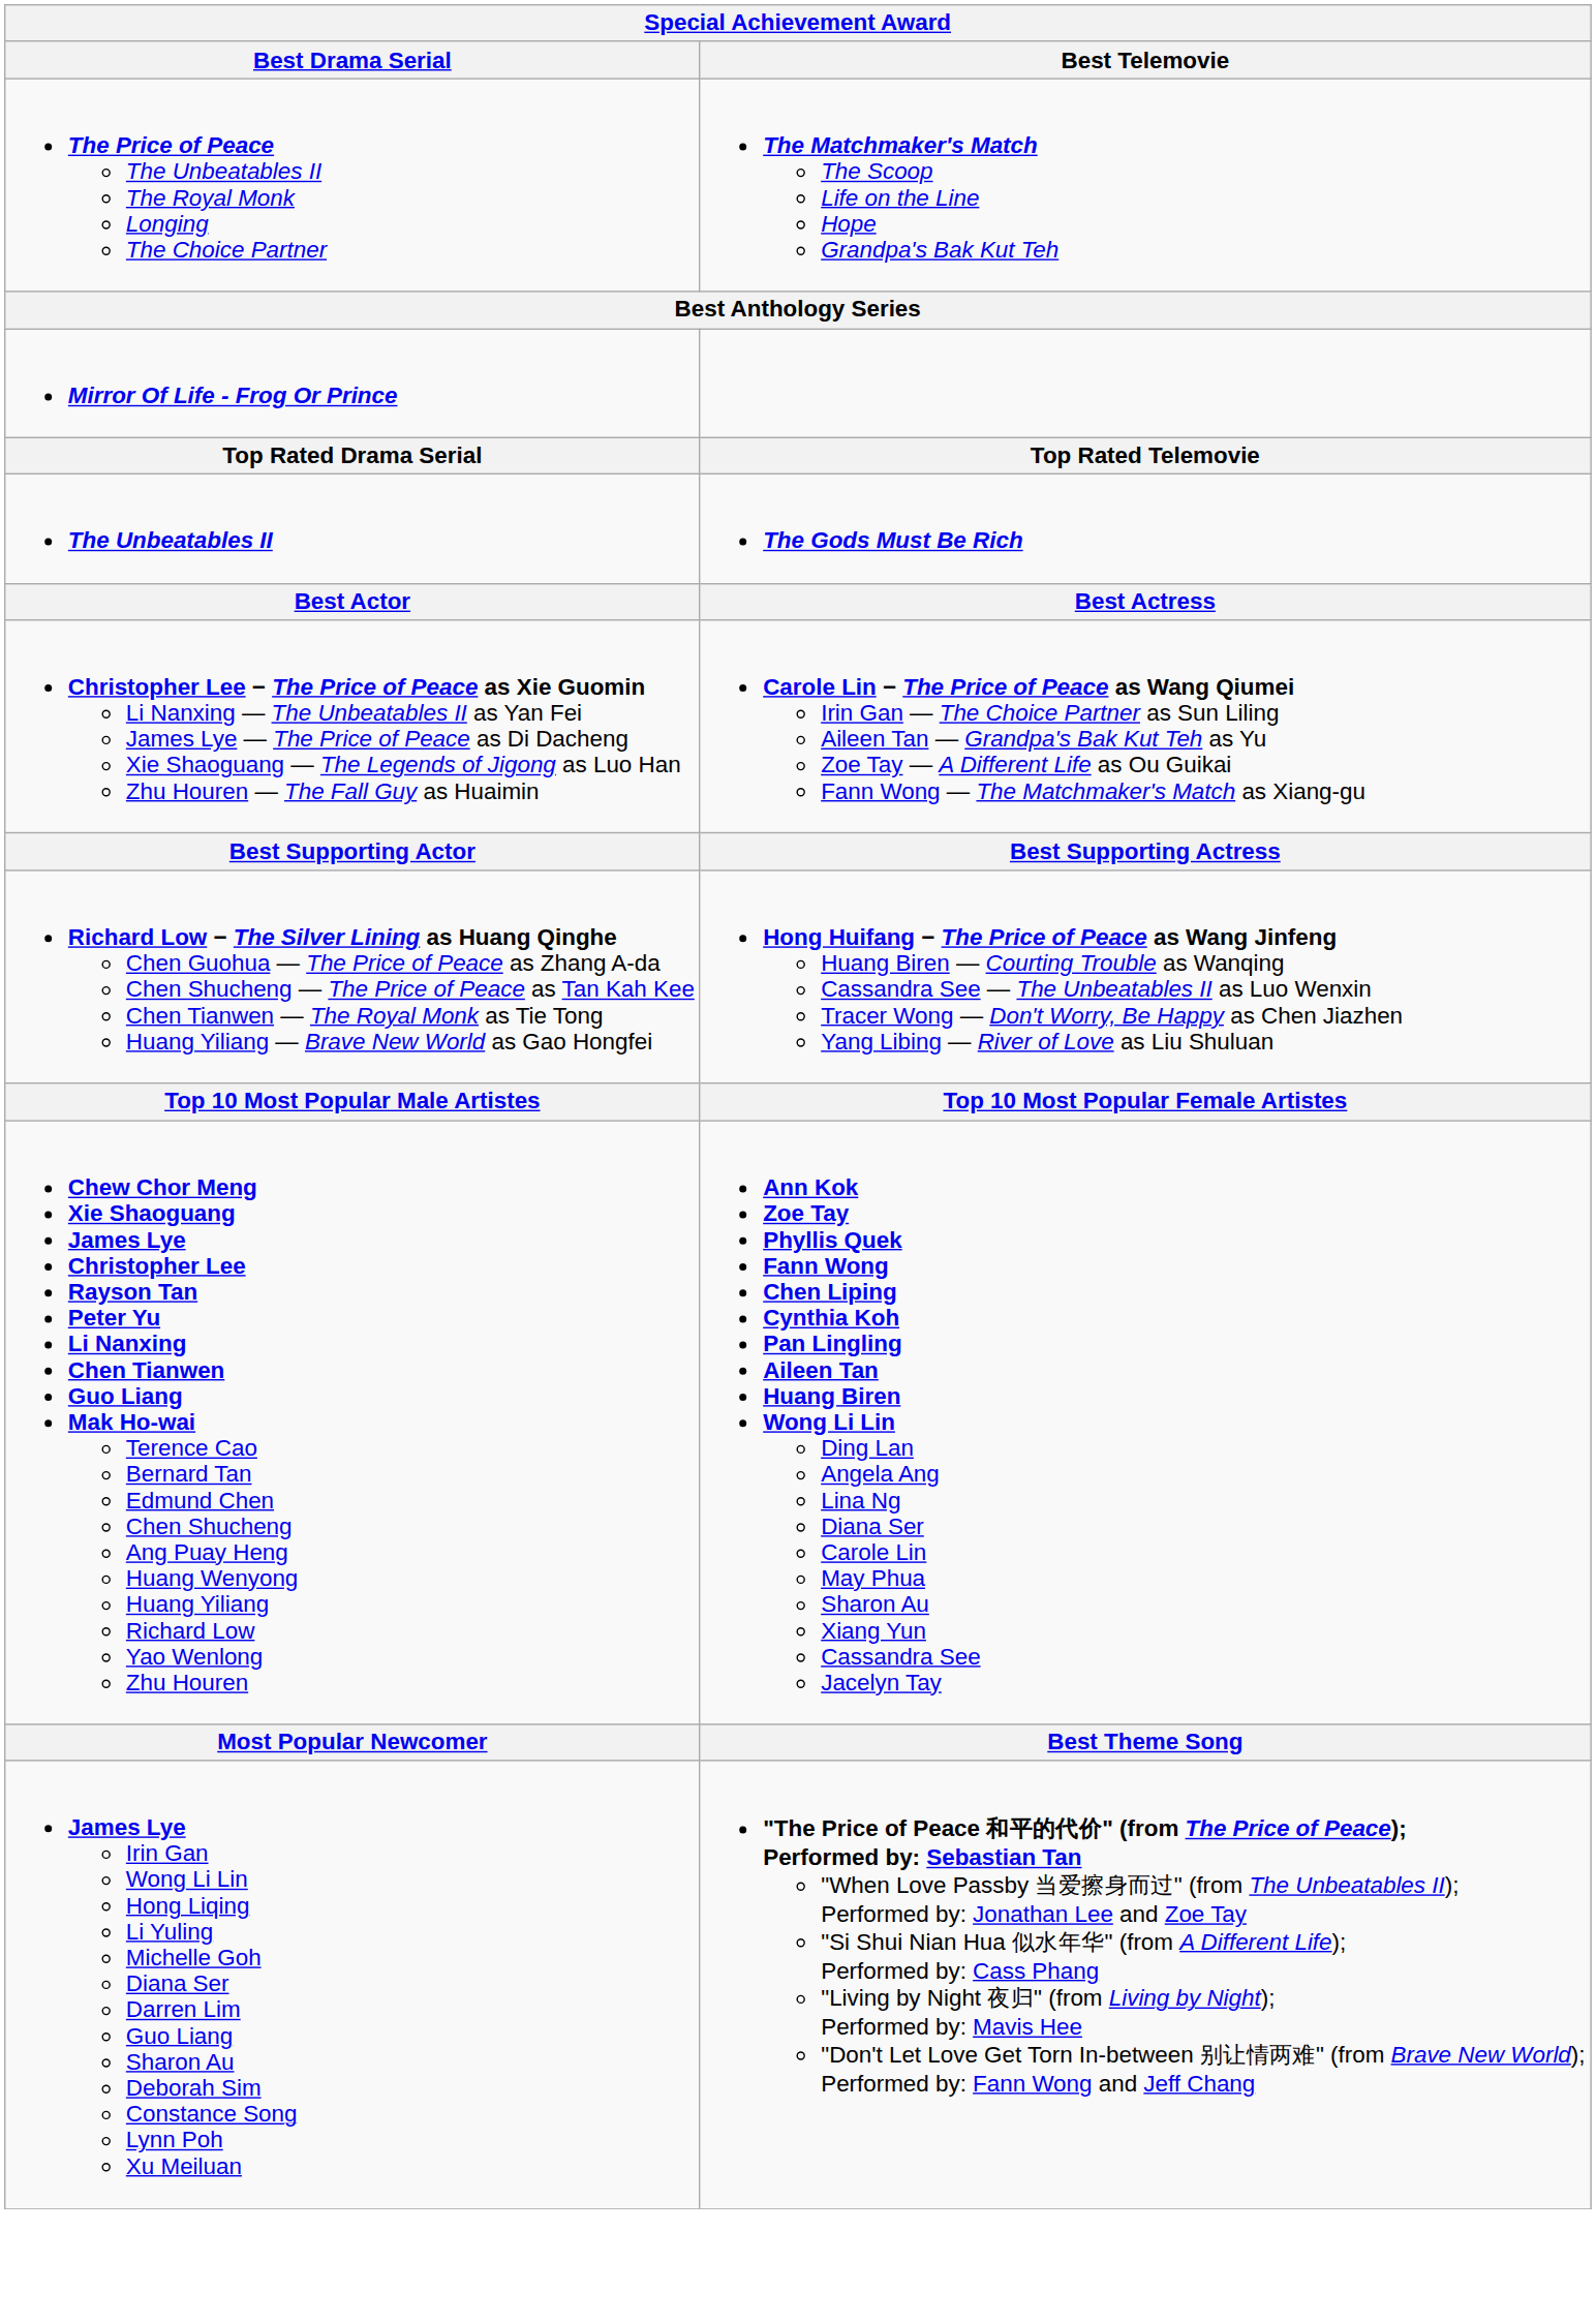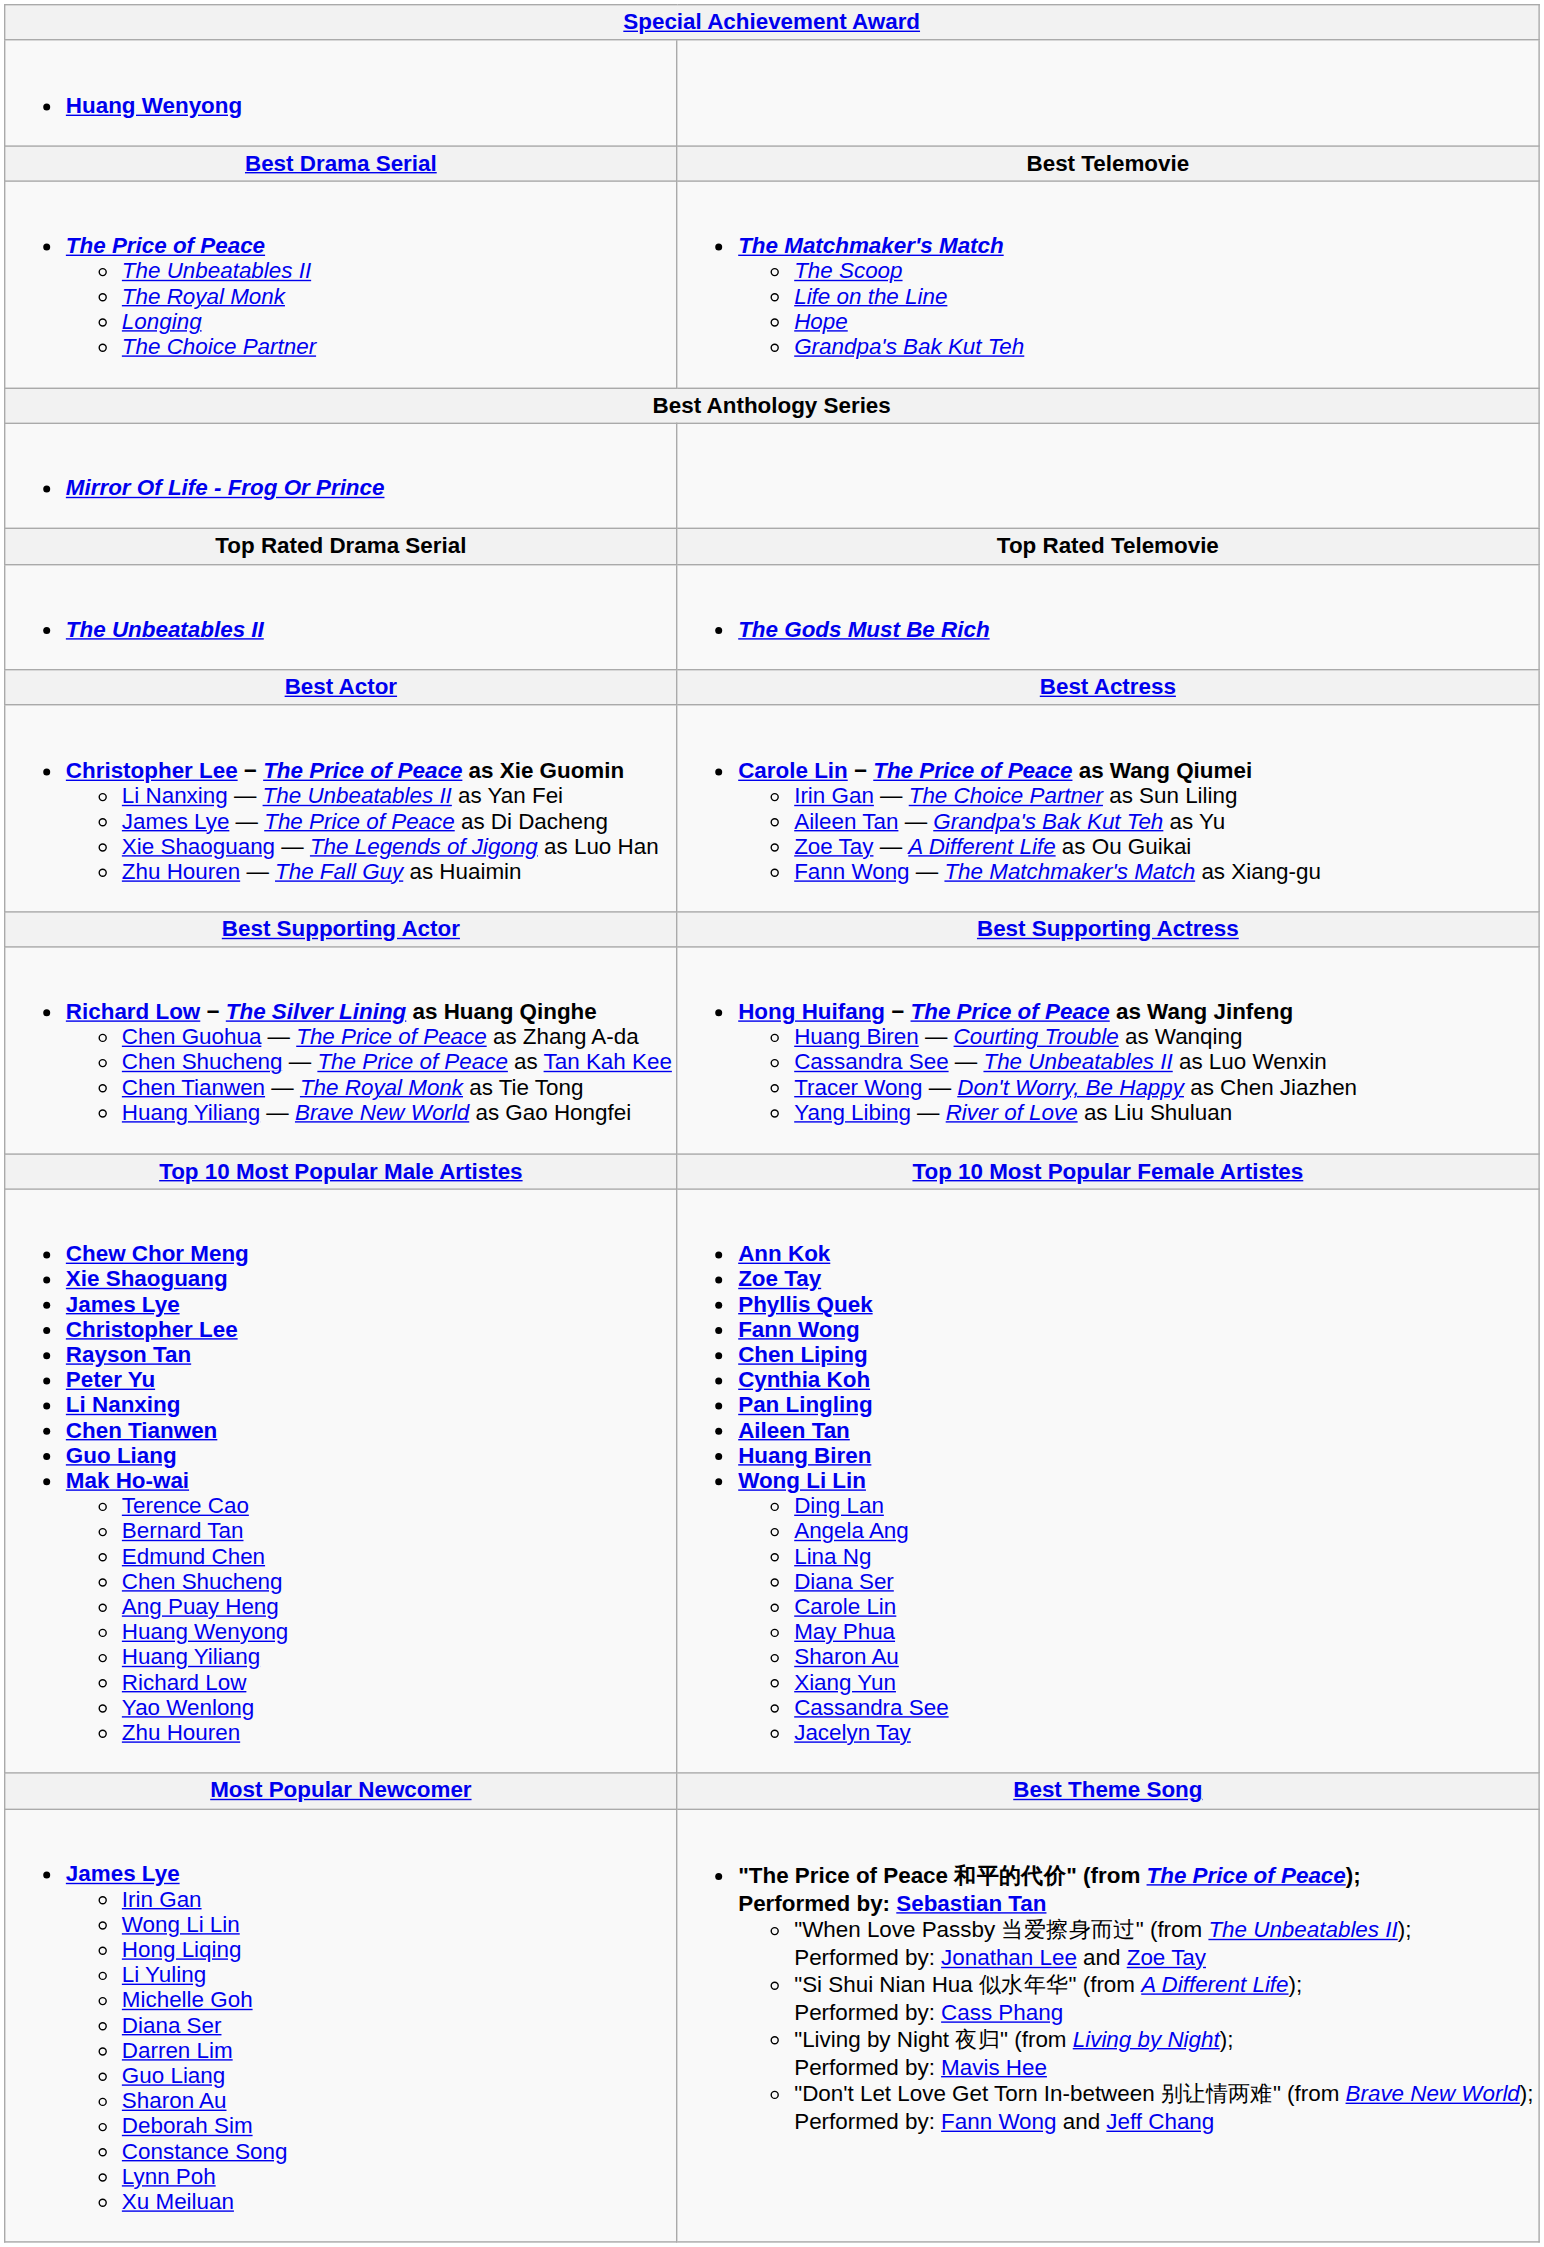 <table class=wikitable style="width=100%">
 <tr>
 <th colspan=2; style="width=50%"><a href='#'>Special Achievement Award</a></th>
+</tr>
+<tr>
+<td valign="top"><br><ul><li><strong><a href='#'>Huang Wenyong</a></strong></li></ul></td>
+<td valign="top"></td>
 </tr>
 <tr>
 <th style="width=50%"><a href='#'>Best Drama Serial</a></th>
 <th style="width=50%">Best Telemovie</th>
 </tr>
 <tr>
 <td valign="top"><br><ul><li><strong><em><a href='#'>The Price of Peace</a></em></strong><ul><li><em><a href='#'>The Unbeatables II</a></em></li><li><em><a href='#'>The Royal Monk</a></em></li><li><em><a href='#'>Longing</a></em></li><li><em><a href='#'>The Choice Partner</a></em></li></ul></li></ul></td>
 <td valign="top"><br><ul><li><strong><em><a href='#'>The Matchmaker's Match</a></em></strong><ul><li><em><a href='#'>The Scoop</a></em></li><li><em><a href='#'>Life on the Line</a></em></li><li><em><a href='#'>Hope</a></em></li><li><em><a href='#'>Grandpa's Bak Kut Teh</a></em></li></ul></li></ul></td>
 </tr>
 <tr>
 <th colspan=2; style="width=50%">Best Anthology Series</th>
 </tr>
 <tr>
 <td valign="top"><br><ul><li><strong><em><a href='#'>Mirror Of Life - Frog Or Prince</a></em></strong></li></ul></td>
 </tr>
 <tr>
 <th style="width=50%">Top Rated Drama Serial</th>
 <th style="width=50%">Top Rated Telemovie</th>
 </tr>
 <tr>
 <td valign="top"><br><ul><li><strong><em><a href='#'>The Unbeatables II</a></em></strong></li></ul></td>
 <td valign="top"><br><ul><li><strong><em><a href='#'>The Gods Must Be Rich</a></em></strong></li></ul></td>
 </tr>
 <tr>
 <th style="width=50%"><a href='#'>Best Actor</a></th>
 <th style="width=50%"><a href='#'>Best Actress</a></th>
 </tr>
 <tr>
 <td valign="top"><br><ul><li><strong><a href='#'>Christopher Lee</a> − <em><a href='#'>The Price of Peace</a></em> as Xie Guomin</strong><ul><li><a href='#'>Li Nanxing</a> — <em><a href='#'>The Unbeatables II</a></em> as Yan Fei</li><li><a href='#'>James Lye</a> — <em><a href='#'>The Price of Peace</a></em> as Di Dacheng</li><li><a href='#'>Xie Shaoguang</a> — <em><a href='#'>The Legends of Jigong</a></em> as Luo Han</li><li><a href='#'>Zhu Houren</a> — <em><a href='#'>The Fall Guy</a></em> as Huaimin</li></ul></li></ul></td>
 <td valign="top"><br><ul><li><strong><a href='#'>Carole Lin</a> − <em><a href='#'>The Price of Peace</a></em> as Wang Qiumei</strong><ul><li><a href='#'>Irin Gan</a> — <em><a href='#'>The Choice Partner</a></em> as Sun Liling</li><li><a href='#'>Aileen Tan</a> — <em><a href='#'>Grandpa's Bak Kut Teh</a></em> as Yu</li><li><a href='#'>Zoe Tay</a> — <em><a href='#'>A Different Life</a></em> as Ou Guikai</li><li><a href='#'>Fann Wong</a> — <em><a href='#'>The Matchmaker's Match</a></em> as Xiang-gu</li></ul></li></ul></td>
 </tr>
 <tr>
 <th style="width=50%"><a href='#'>Best Supporting Actor</a></th>
 <th style="width=50%"><a href='#'>Best Supporting Actress</a></th>
 </tr>
 <tr>
 <td valign="top"><br><ul><li><strong><a href='#'>Richard Low</a> − <em><a href='#'>The Silver Lining</a></em> as Huang Qinghe</strong><ul><li><a href='#'>Chen Guohua</a> — <em><a href='#'>The Price of Peace</a></em> as Zhang A-da</li><li><a href='#'>Chen Shucheng</a> — <em><a href='#'>The Price of Peace</a></em> as <a href='#'>Tan Kah Kee</a></li><li><a href='#'>Chen Tianwen</a> — <em><a href='#'>The Royal Monk</a></em> as Tie Tong</li><li><a href='#'>Huang Yiliang</a> — <em><a href='#'>Brave New World</a></em> as Gao Hongfei</li></ul></li></ul></td>
 <td valign="top"><br><ul><li><strong><a href='#'>Hong Huifang</a> − <em><a href='#'>The Price of Peace</a></em> as Wang Jinfeng</strong><ul><li><a href='#'>Huang Biren</a> — <em><a href='#'>Courting Trouble</a></em> as Wanqing</li><li><a href='#'>Cassandra See</a> — <em><a href='#'>The Unbeatables II</a></em> as Luo Wenxin</li><li><a href='#'>Tracer Wong</a> — <em><a href='#'>Don't Worry, Be Happy</a></em> as Chen Jiazhen</li><li><a href='#'>Yang Libing</a> — <em><a href='#'>River of Love</a></em> as Liu Shuluan</li></ul></li></ul></td>
 </tr>
 <tr>
 <th style="width=50%"><a href='#'>Top 10 Most Popular Male Artistes</a></th>
 <th style="width=50%"><a href='#'>Top 10 Most Popular Female Artistes</a></th>
 </tr>
 <tr>
 <td valign="top"><br><ul><li><strong><a href='#'>Chew Chor Meng</a></strong></li><li><strong><a href='#'>Xie Shaoguang</a></strong></li><li><strong><a href='#'>James Lye</a></strong></li><li><strong><a href='#'>Christopher Lee</a></strong></li><li><strong><a href='#'>Rayson Tan</a></strong></li><li><strong><a href='#'>Peter Yu</a></strong></li><li><strong><a href='#'>Li Nanxing</a></strong></li><li><strong><a href='#'>Chen Tianwen</a></strong></li><li><strong><a href='#'>Guo Liang</a></strong></li><li><strong><a href='#'>Mak Ho-wai</a></strong><ul><li><a href='#'>Terence Cao</a></li><li><a href='#'>Bernard Tan</a></li><li><a href='#'>Edmund Chen</a></li><li><a href='#'>Chen Shucheng</a></li><li><a href='#'>Ang Puay Heng</a></li><li><a href='#'>Huang Wenyong</a></li><li><a href='#'>Huang Yiliang</a></li><li><a href='#'>Richard Low</a></li><li><a href='#'>Yao Wenlong</a></li><li><a href='#'>Zhu Houren</a></li></ul></li></ul></td>
 <td valign="top"><br><ul><li><strong><a href='#'>Ann Kok</a></strong></li><li><strong><a href='#'>Zoe Tay</a></strong></li><li><strong><a href='#'>Phyllis Quek</a></strong></li><li><strong><a href='#'>Fann Wong</a></strong></li><li><strong><a href='#'>Chen Liping</a></strong></li><li><strong><a href='#'>Cynthia Koh</a></strong></li><li><strong><a href='#'>Pan Lingling</a></strong></li><li><strong><a href='#'>Aileen Tan</a></strong></li><li><strong><a href='#'>Huang Biren</a></strong></li><li><strong><a href='#'>Wong Li Lin</a></strong><ul><li><a href='#'>Ding Lan</a></li><li><a href='#'>Angela Ang</a></li><li><a href='#'>Lina Ng</a></li><li><a href='#'>Diana Ser</a></li><li><a href='#'>Carole Lin</a></li><li><a href='#'>May Phua</a></li><li><a href='#'>Sharon Au</a></li><li><a href='#'>Xiang Yun</a></li><li><a href='#'>Cassandra See</a></li><li><a href='#'>Jacelyn Tay</a></li></ul></li></ul></td>
 </tr>
 <tr>
 <th style="width=50%"><a href='#'>Most Popular Newcomer</a></th>
 <th style="width=50%"><a href='#'>Best Theme Song</a></th>
 </tr>
 <tr>
 <td valign="top"><br><ul><li><strong><a href='#'>James Lye</a></strong><ul><li><a href='#'>Irin Gan</a></li><li><a href='#'>Wong Li Lin</a></li><li><a href='#'>Hong Liqing</a></li><li><a href='#'>Li Yuling</a></li><li><a href='#'>Michelle Goh</a></li><li><a href='#'>Diana Ser</a></li><li><a href='#'>Darren Lim</a></li><li><a href='#'>Guo Liang</a></li><li><a href='#'>Sharon Au</a></li><li><a href='#'>Deborah Sim</a></li><li><a href='#'>Constance Song</a></li><li><a href='#'>Lynn Poh</a></li><li><a href='#'>Xu Meiluan</a></li></ul></li></ul></td>
 <td valign="top"><br><ul><li><strong>"The Price of Peace 和平的代价" (from <em><a href='#'>The Price of Peace</a></em>);<br> Performed by: <a href='#'>Sebastian Tan</a></strong><ul><li>"When Love Passby 当爱擦身而过" (from <em><a href='#'>The Unbeatables II</a></em>);<br> Performed by: <a href='#'>Jonathan Lee</a> and <a href='#'>Zoe Tay</a></li><li>"Si Shui Nian Hua 似水年华" (from <em><a href='#'>A Different Life</a></em>);<br> Performed by: <a href='#'>Cass Phang</a></li><li>"Living by Night 夜归" (from <em><a href='#'>Living by Night</a></em>);<br> Performed by: <a href='#'>Mavis Hee</a></li><li>"Don't Let Love Get Torn In-between 别让情两难" (from <em><a href='#'>Brave New World</a></em>);<br> Performed by: <a href='#'>Fann Wong</a> and <a href='#'>Jeff Chang</a></li></ul></li></ul></td>
 </tr>
 </table>
